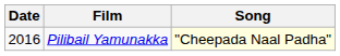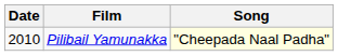 <table class="wikitable sortable">
 <tr>
 <th>Date</th>
 <th>Film</th>
 <th>Song</th>
 </tr>
 <tr>
-<td>2016</td>
+<td>2010</td>
 <td><em><a href='#'>Pilibail Yamunakka</a></em></td>
 <td style="background: lightyellow;">"Cheepada Naal Padha"</td>
 </tr>
 </table>
